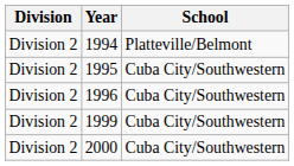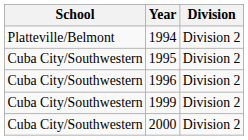 <table class="wikitable">
 <tr>
+<th>School</th>
+<th>Year</th>
 <th>Division</th>
-<th>Year</th>
-<th>School</th>
 </tr>
 <tr>
+<td>Platteville/Belmont</td>
+<td>1994</td>
 <td>Division 2</td>
-<td>1994</td>
-<td>Platteville/Belmont</td>
 </tr>
 <tr>
+<td>Cuba City/Southwestern</td>
+<td>1995</td>
 <td>Division 2</td>
-<td>1995</td>
-<td>Cuba City/Southwestern</td>
 </tr>
 <tr>
+<td>Cuba City/Southwestern</td>
+<td>1996</td>
 <td>Division 2</td>
-<td>1996</td>
-<td>Cuba City/Southwestern</td>
 </tr>
 <tr>
+<td>Cuba City/Southwestern</td>
+<td>1999</td>
 <td>Division 2</td>
-<td>1999</td>
-<td>Cuba City/Southwestern</td>
 </tr>
 <tr>
+<td>Cuba City/Southwestern</td>
+<td>2000</td>
 <td>Division 2</td>
-<td>2000</td>
-<td>Cuba City/Southwestern</td>
 </tr>
 </table>
